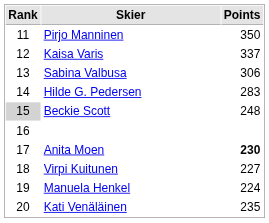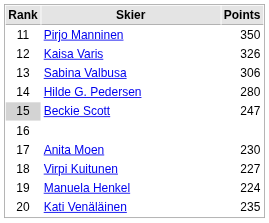 <table cellspacing="1" cellpadding="3" style="border:1px solid #AAAAAA;font-size:86%">
 <tr style="background-color: #E4E4E4;">
 <th style="border-bottom:1px solid #AAAAAA" width=10>Rank</th>
 <th style="border-bottom:1px solid #AAAAAA" width=200>Skier</th>
 <th style="border-bottom:1px solid #AAAAAA" width=20 align=right>Points</th>
 </tr>
 <tr>
 <td align=center>11</td>
 <td> <a href='#'>Pirjo Manninen</a></td>
 <td align=right>350</td>
 </tr>
 <tr>
 <td align=center>12</td>
 <td> <a href='#'>Kaisa Varis</a></td>
-<td align=right>337</td>
+<td align=right>326</td>
 </tr>
 <tr>
 <td align=center>13</td>
 <td> <a href='#'>Sabina Valbusa</a></td>
 <td align=right>306</td>
 </tr>
 <tr>
 <td align=center>14</td>
 <td> <a href='#'>Hilde G. Pedersen</a></td>
-<td align=right>283</td>
+<td align=right>280</td>
 </tr>
 <tr>
 <td align=center style="background: lightgrey;">15</td>
 <td> <a href='#'>Beckie Scott</a></td>
-<td align=right>248</td>
+<td align=right>247</td>
 </tr>
 <tr>
 <td align=center>16</td>
 <td></td>
 <td></td>
 </tr>
 <tr>
 <td align=center>17</td>
 <td> <a href='#'>Anita Moen</a></td>
-<td align=right><strong>230</strong></td>
+<td align=right>230</td>
 </tr>
 <tr>
 <td align=center>18</td>
 <td> <a href='#'>Virpi Kuitunen</a></td>
 <td align=right>227</td>
 </tr>
 <tr>
 <td align=center>19</td>
 <td> <a href='#'>Manuela Henkel</a></td>
 <td align=right>224</td>
 </tr>
 <tr>
 <td align=center>20</td>
 <td> <a href='#'>Kati Venäläinen</a></td>
 <td align=right>235</td>
 </tr>
 </table>
